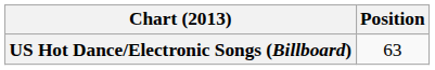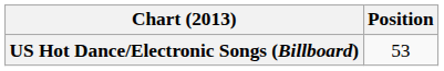 <table class="wikitable plainrowheaders">
 <tr>
 <th scope="col">Chart (2013)</th>
 <th scope="col">Position</th>
 </tr>
 <tr>
 <th scope="row">US Hot Dance/Electronic Songs (<em>Billboard</em>)</th>
-<td align="center">63</td>
+<td align="center">53</td>
 </tr>
 </table>
